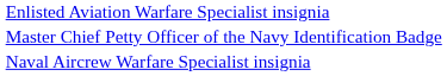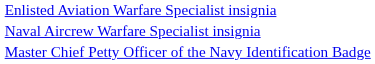 <table>
 <tr>
 <td></td>
 <td><a href='#'>Enlisted Aviation Warfare Specialist insignia</a></td>
 </tr>
 <tr>
 <td></td>
-<td><a href='#'>Master Chief Petty Officer of the Navy Identification Badge</a></td>
+<td><a href='#'>Naval Aircrew Warfare Specialist insignia</a></td>
 </tr>
 <tr>
 <td></td>
-<td><a href='#'>Naval Aircrew Warfare Specialist insignia</a></td>
+<td><a href='#'>Master Chief Petty Officer of the Navy Identification Badge</a></td>
 </tr>
 </table>
